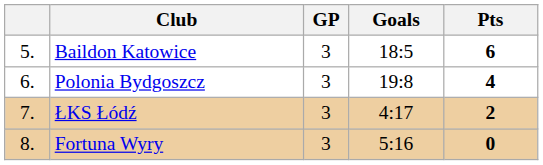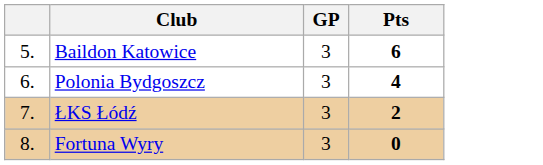 <table class="wikitable">
 <tr>
 <th width="30"></th>
 <th width="200">Club</th>
 <th width="30">GP</th>
-<th width="70">Goals</th>
 <th width="70">Pts</th>
 </tr>
 <tr bgcolor="#FFFFFF" align="center">
 <td>5.</td>
 <td align="left"><a href='#'>Baildon Katowice</a></td>
 <td>3</td>
-<td>18:5</td>
 <td><strong>6</strong></td>
 </tr>
 <tr bgcolor="#FFFFFF" align="center">
 <td>6.</td>
 <td align="left"><a href='#'>Polonia Bydgoszcz</a></td>
 <td>3</td>
-<td>19:8</td>
 <td><strong>4</strong></td>
 </tr>
 <tr bgcolor="#EECFA1" align="center">
 <td>7.</td>
 <td align="left"><a href='#'>ŁKS Łódź</a></td>
 <td>3</td>
-<td>4:17</td>
 <td><strong>2</strong></td>
 </tr>
 <tr bgcolor="#EECFA1" align="center">
 <td>8.</td>
 <td align="left"><a href='#'>Fortuna Wyry</a></td>
 <td>3</td>
-<td>5:16</td>
 <td><strong>0</strong></td>
 </tr>
 </table>
